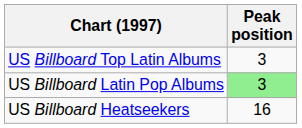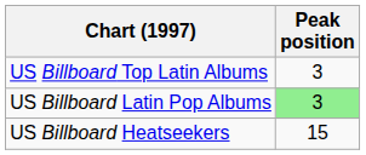 <table class="wikitable">
 <tr>
 <th align="left">Chart (1997)</th>
 <th align="left">Peak<br>position</th>
 </tr>
 <tr>
 <td align="left"><a href='#'>US</a> <a href='#'><em>Billboard</em> Top Latin Albums</a></td>
 <td align="center">3</td>
 </tr>
 <tr>
 <td align="left">US <em>Billboard</em> <a href='#'>Latin Pop Albums</a></td>
 <td align="center" style="background: lightgreen;">3</td>
 </tr>
 <tr>
 <td align="left">US <em>Billboard</em> <a href='#'>Heatseekers</a></td>
-<td align="center">16</td>
+<td align="center">15</td>
 </tr>
 </table>
